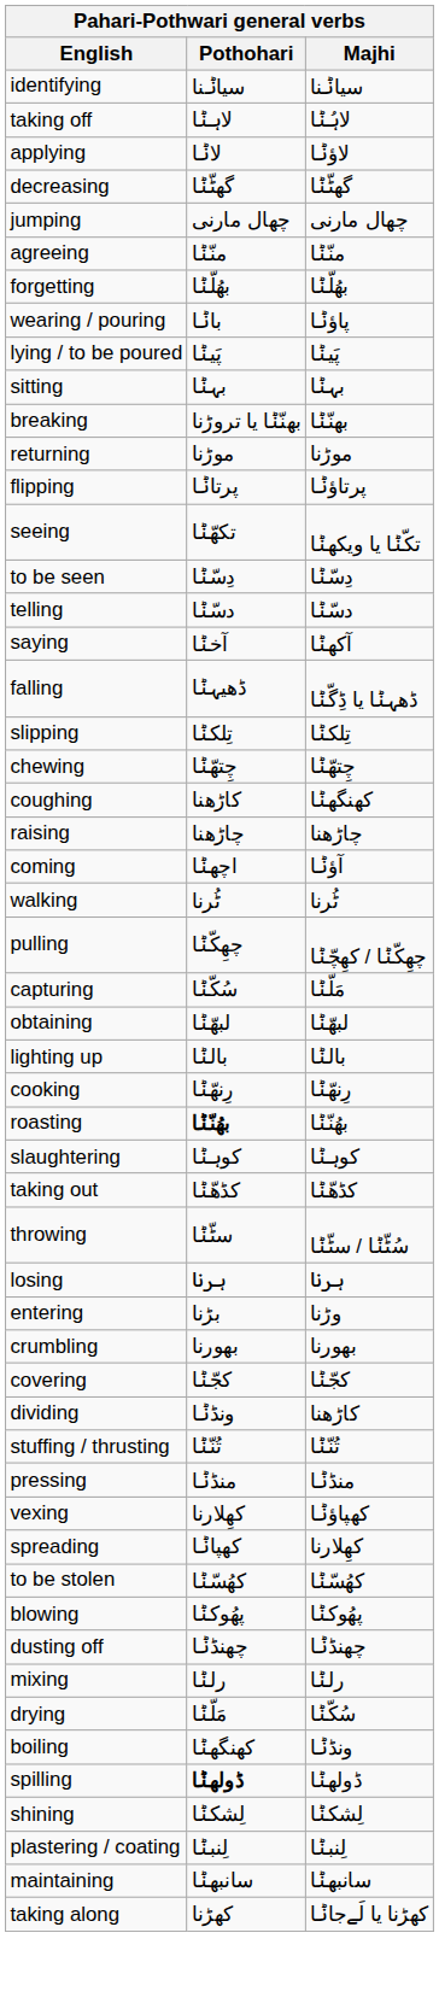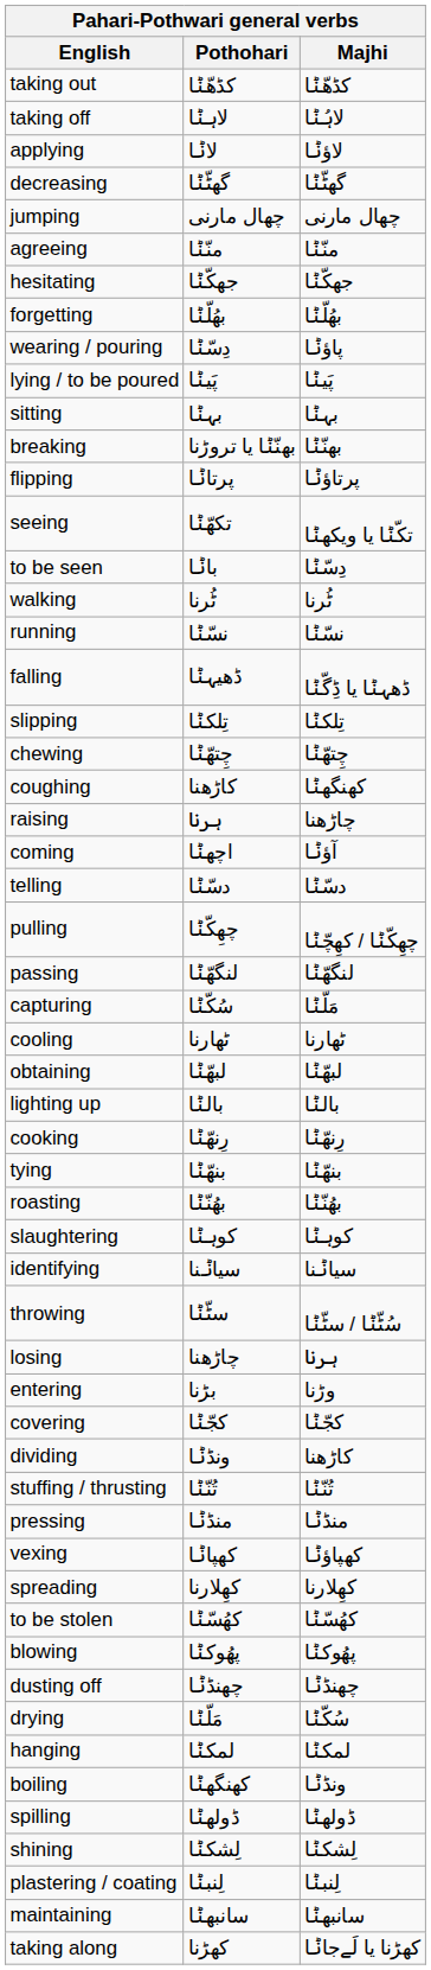 <table class="wikitable mw-collapsible mw-collapsed">
 <tr>
 <th colspan="3">Pahari-Pothwari general verbs</th>
 </tr>
 <tr>
 <th>English</th>
 <th>Pothohari</th>
 <th>Majhi</th>
 </tr>
 <tr>
-<td>identifying</td>
-<td>سیاݨنا</td>
-<td>سیاݨنا</td>
+<td>taking out</td>
+<td>کڈھّݨا</td>
+<td>کڈھّݨا</td>
 </tr>
 <tr>
 <td>taking off</td>
 <td>لاہݨا</td>
 <td>لاہُݨا</td>
 </tr>
 <tr>
 <td>applying</td>
 <td>لاݨا</td>
 <td>لاؤݨا</td>
 </tr>
 <tr>
 <td>decreasing</td>
 <td>گھٹّݨا</td>
 <td>گھٹّݨا</td>
 </tr>
 <tr>
 <td>jumping</td>
 <td>چھال مارنی</td>
 <td>چھال مارنی</td>
 </tr>
 <tr>
 <td>agreeing</td>
 <td>منّݨا</td>
 <td>منّݨا</td>
 </tr>
 <tr>
+<td>hesitating</td>
+<td>جھکّݨا</td>
+<td>جھکّݨا</td>
+</tr>
+<tr>
 <td>forgetting</td>
 <td>بھُلّݨا</td>
 <td>بھُلّݨا</td>
 </tr>
 <tr>
 <td>wearing / pouring</td>
-<td>باݨا</td>
+<td>دِسّݨا</td>
 <td>پاؤݨا</td>
 </tr>
 <tr>
 <td>lying / to be poured</td>
 <td>پَیݨا</td>
 <td>پَیݨا</td>
 </tr>
 <tr>
 <td>sitting</td>
 <td>بہݨا</td>
 <td>بہݨا</td>
 </tr>
 <tr>
 <td>breaking</td>
 <td>بھنّݨا یا تروڑنا</td>
 <td>بھنّݨا</td>
 </tr>
 <tr>
-<td>returning</td>
-<td>موڑنا</td>
-<td>موڑنا</td>
-</tr>
-<tr>
 <td>flipping</td>
 <td>پرتاݨا</td>
 <td>پرتاؤݨا</td>
 </tr>
 <tr>
 <td>seeing</td>
 <td>تکھّݨا</td>
 <td><br>تکّݨا یا ویکھݨا</td>
 </tr>
 <tr>
 <td>to be seen</td>
-<td>دِسّݨا</td>
+<td>باݨا</td>
 <td>دِسّݨا</td>
 </tr>
 <tr>
-<td>telling</td>
-<td>دسّݨا</td>
-<td>دسّݨا</td>
+<td>walking</td>
+<td>ٹُرنا</td>
+<td>ٹُرنا</td>
 </tr>
 <tr>
-<td>saying</td>
-<td>آخݨا</td>
-<td>آکھݨا</td>
+<td>running</td>
+<td>نسّݨا</td>
+<td>نسّݨا</td>
 </tr>
 <tr>
 <td>falling</td>
 <td>ڈھیہݨا</td>
 <td><br>ڈھہݨا یا ڈِگّݨا</td>
 </tr>
 <tr>
 <td>slipping</td>
 <td>تِلکݨا</td>
 <td>تِلکݨا</td>
 </tr>
 <tr>
 <td>chewing</td>
 <td>چِتھّݨا</td>
 <td>چِتھّݨا</td>
 </tr>
 <tr>
 <td>coughing</td>
 <td>کاڑھنا</td>
 <td>کھنگھݨا</td>
 </tr>
 <tr>
 <td>raising</td>
-<td>چاڑھنا</td>
+<td>ہرنا</td>
 <td>چاڑھنا</td>
 </tr>
 <tr>
 <td>coming</td>
 <td>اچھݨا</td>
 <td>آؤݨا</td>
 </tr>
 <tr>
-<td>walking</td>
-<td>ٹُرنا</td>
-<td>ٹُرنا</td>
+<td>telling</td>
+<td>دسّݨا</td>
+<td>دسّݨا</td>
 </tr>
 <tr>
 <td>pulling</td>
 <td>چھِکّݨا</td>
 <td><br>چھِکّݨا / کھِچّݨا</td>
 </tr>
 <tr>
+<td>passing</td>
+<td>لنگھّݨا</td>
+<td>لنگھّݨا</td>
+</tr>
+<tr>
 <td>capturing</td>
 <td>سُکّݨا</td>
 <td>مَلّݨا</td>
+</tr>
+<tr>
+<td>cooling</td>
+<td>ٹھارنا</td>
+<td>ٹھارنا</td>
 </tr>
 <tr>
 <td>obtaining</td>
 <td>لبھّݨا</td>
 <td>لبھّݨا</td>
 </tr>
 <tr>
 <td>lighting up</td>
 <td>بالݨا</td>
 <td>بالݨا</td>
 </tr>
 <tr>
 <td>cooking</td>
 <td>رِنھّݨا</td>
 <td>رِنھّݨا</td>
 </tr>
 <tr>
+<td>tying</td>
+<td>بنھّݨا</td>
+<td>بنھّݨا</td>
+</tr>
+<tr>
 <td>roasting</td>
-<td><strong>بھُنّݨا</strong></td>
+<td>بھُنّݨا</td>
 <td>بھُنّݨا</td>
 </tr>
 <tr>
 <td>slaughtering</td>
 <td>کوہݨا</td>
 <td>کوہݨا</td>
 </tr>
 <tr>
-<td>taking out</td>
-<td>کڈھّݨا</td>
-<td>کڈھّݨا</td>
+<td>identifying</td>
+<td>سیاݨنا</td>
+<td>سیاݨنا</td>
 </tr>
 <tr>
 <td>throwing</td>
 <td>سٹّݨا</td>
 <td><br>سُٹّݨا / سٹّݨا</td>
 </tr>
 <tr>
 <td>losing</td>
-<td>ہرنا</td>
+<td>چاڑھنا</td>
 <td>ہرنا</td>
 </tr>
 <tr>
 <td>entering</td>
 <td>بڑنا</td>
 <td>وڑنا</td>
-</tr>
-<tr>
-<td>crumbling</td>
-<td>بھورنا</td>
-<td>بھورنا</td>
 </tr>
 <tr>
 <td>covering</td>
 <td>کجّݨا</td>
 <td>کجّݨا</td>
 </tr>
 <tr>
 <td>dividing</td>
 <td>ونڈݨا</td>
 <td>کاڑھنا</td>
 </tr>
 <tr>
 <td>stuffing / thrusting</td>
 <td>تُنّݨا</td>
 <td>تُنّݨا</td>
 </tr>
 <tr>
 <td>pressing</td>
 <td>منڈݨا</td>
 <td>منڈݨا</td>
 </tr>
 <tr>
 <td>vexing</td>
-<td>کھِلارنا</td>
+<td>کھپاݨا</td>
 <td>کھپاؤݨا</td>
 </tr>
 <tr>
 <td>spreading</td>
-<td>کھپاݨا</td>
+<td>کھِلارنا</td>
 <td>کھِلارنا</td>
 </tr>
 <tr>
 <td>to be stolen</td>
 <td>کھُسّݨا</td>
 <td>کھُسّݨا</td>
 </tr>
 <tr>
 <td>blowing</td>
 <td>پھُوکݨا</td>
 <td>پھُوکݨا</td>
 </tr>
 <tr>
 <td>dusting off</td>
 <td>چھنڈݨا</td>
 <td>چھنڈݨا</td>
 </tr>
 <tr>
-<td>mixing</td>
-<td>رلݨا</td>
-<td>رلݨا</td>
-</tr>
-<tr>
 <td>drying</td>
 <td>مَلّݨا</td>
 <td>سُکّݨا</td>
+</tr>
+<tr>
+<td>hanging</td>
+<td>لمکݨا</td>
+<td>لمکݨا</td>
 </tr>
 <tr>
 <td>boiling</td>
 <td>کھنگھݨا</td>
 <td>ونڈݨا</td>
 </tr>
 <tr>
 <td>spilling</td>
-<td><strong>ڈولھݨا</strong></td>
+<td>ڈولھݨا</td>
 <td>ڈولھݨا</td>
 </tr>
 <tr>
 <td>shining</td>
 <td>لِشکݨا</td>
 <td>لِشکݨا</td>
 </tr>
 <tr>
 <td>plastering / coating</td>
 <td>لِنبݨا</td>
 <td>لِنبݨا</td>
 </tr>
 <tr>
 <td>maintaining</td>
 <td>سانبھݨا</td>
 <td>سانبھݨا</td>
 </tr>
 <tr>
 <td>taking along</td>
 <td>کھڑنا</td>
 <td>کھڑنا یا لَےجاݨا</td>
 </tr>
 </table>
